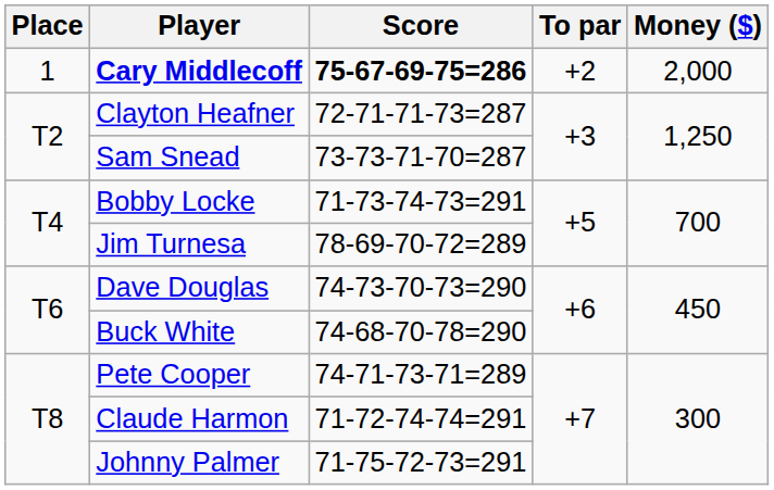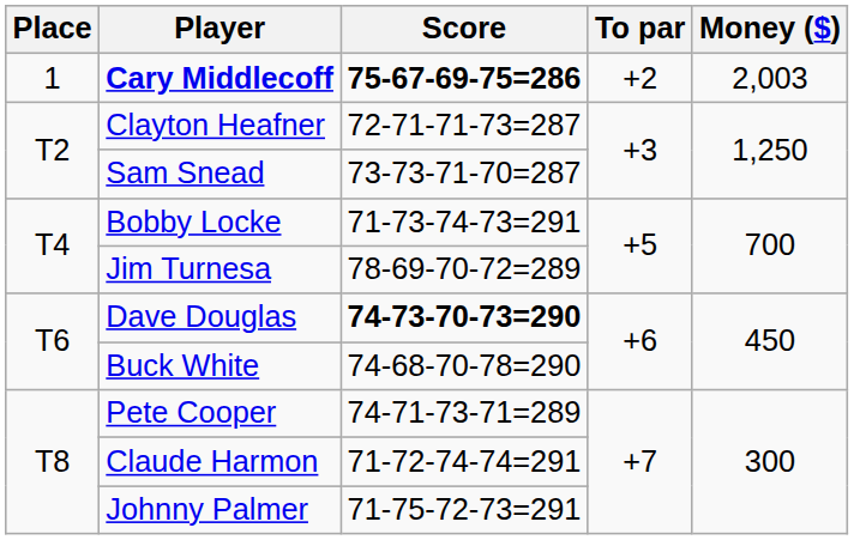 <table class=wikitable>
 <tr>
 <th>Place</th>
 <th>Player</th>
 <th>Score</th>
 <th>To par</th>
 <th>Money (<a href='#'>$</a>)</th>
 </tr>
 <tr>
 <td align=center>1</td>
 <td> <strong><a href='#'>Cary Middlecoff</a></strong></td>
 <td><strong>75-67-69-75=286</strong></td>
 <td align=center>+2</td>
-<td align=center>2,000</td>
+<td align=center>2,003</td>
 </tr>
 <tr>
 <td rowspan=2 align=center>T2</td>
 <td> <a href='#'>Clayton Heafner</a></td>
 <td>72-71-71-73=287</td>
 <td rowspan=2 align=center>+3</td>
 <td rowspan=2 align=center>1,250</td>
 </tr>
 <tr>
 <td> <a href='#'>Sam Snead</a></td>
 <td>73-73-71-70=287</td>
 </tr>
 <tr>
 <td rowspan=2 align=center>T4</td>
 <td> <a href='#'>Bobby Locke</a></td>
 <td>71-73-74-73=291</td>
 <td rowspan=2 align=center>+5</td>
 <td rowspan=2 align=center>700</td>
 </tr>
 <tr>
 <td> <a href='#'>Jim Turnesa</a></td>
 <td>78-69-70-72=289</td>
 </tr>
 <tr>
 <td rowspan=2 align=center>T6</td>
 <td> <a href='#'>Dave Douglas</a></td>
-<td>74-73-70-73=290</td>
+<td><strong>74-73-70-73=290</strong></td>
 <td rowspan=2 align=center>+6</td>
 <td rowspan=2 align=center>450</td>
 </tr>
 <tr>
 <td> <a href='#'>Buck White</a></td>
 <td>74-68-70-78=290</td>
 </tr>
 <tr>
 <td rowspan=3 align=center>T8</td>
 <td> <a href='#'>Pete Cooper</a></td>
 <td>74-71-73-71=289</td>
 <td rowspan=3 align=center>+7</td>
 <td rowspan=3 align=center>300</td>
 </tr>
 <tr>
 <td> <a href='#'>Claude Harmon</a></td>
 <td>71-72-74-74=291</td>
 </tr>
 <tr>
 <td> <a href='#'>Johnny Palmer</a></td>
 <td>71-75-72-73=291</td>
 </tr>
 </table>
